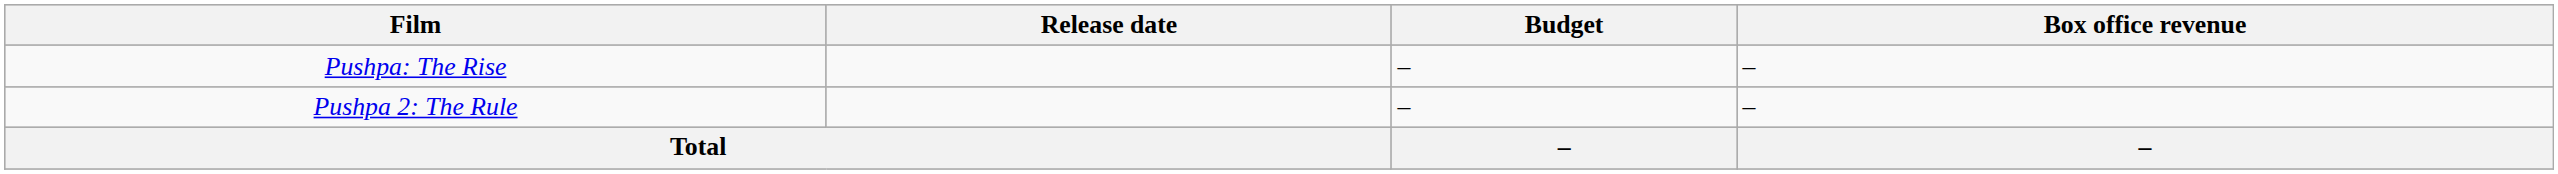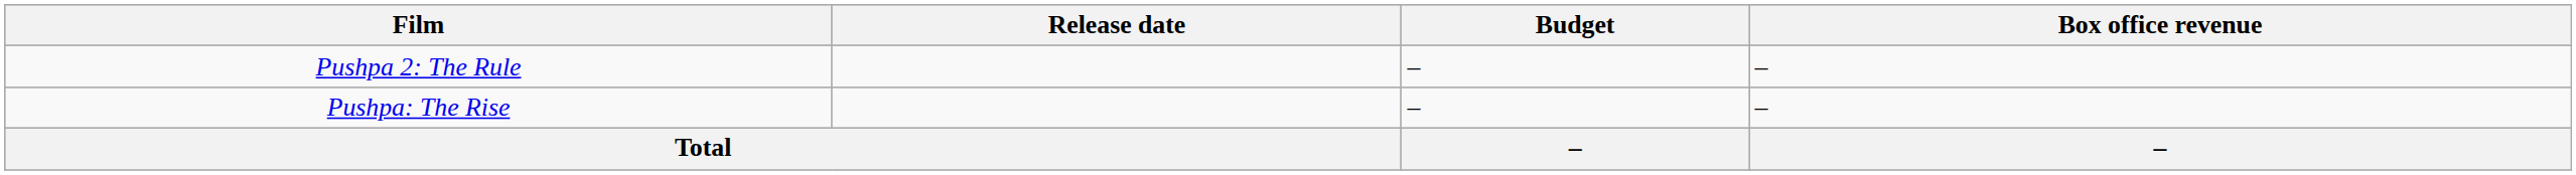 <table class="wikitable" style="width:100%;">
 <tr>
 <th style="text-align:centr;">Film</th>
 <th style="text-align:centr;">Release date</th>
 <th style="text-align:centr;">Budget</th>
 <th style="text-align:centr;">Box office revenue</th>
 </tr>
 <tr>
+<td style="text-align:center;"><em><a href='#'>Pushpa 2: The Rule</a></em></td>
+<td></td>
+<td>–</td>
+<td>– </td>
+</tr>
+<tr>
 <td style="text-align:center;"><em><a href='#'>Pushpa: The Rise</a></em></td>
 <td></td>
 <td>– </td>
-<td>– </td>
-</tr>
-<tr>
-<td style="text-align:center;"><em><a href='#'>Pushpa 2: The Rule</a></em></td>
-<td></td>
-<td>–</td>
 <td>– </td>
 </tr>
 <tr>
 <th colspan="2" style="text-align:centr;">Total</th>
 <th style="text-align:centr;">–</th>
 <th style="text-align:centr;">–</th>
 </tr>
 </table>
